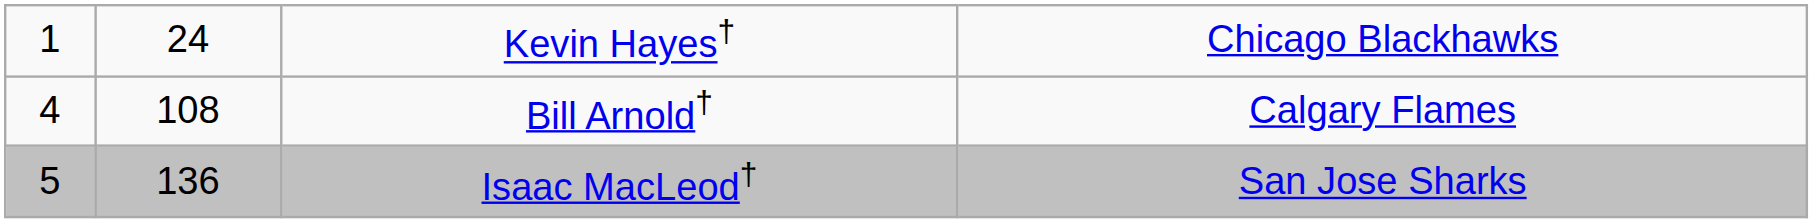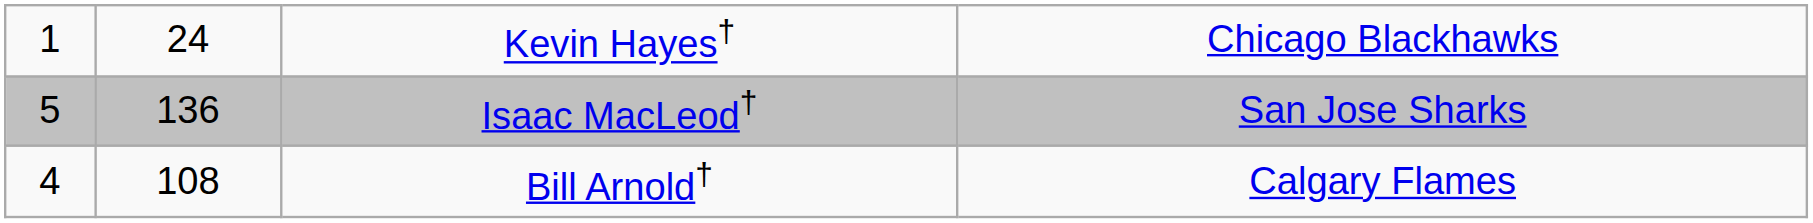 <table class="wikitable" width="60%">
 <tr align="center" bgcolor="">
 <td>1</td>
 <td>24</td>
 <td><a href='#'>Kevin Hayes</a><sup>†</sup></td>
 <td><a href='#'>Chicago Blackhawks</a></td>
 </tr>
+<tr align="center" bgcolor="C0C0C0">
+<td>5</td>
+<td>136</td>
+<td><a href='#'>Isaac MacLeod</a><sup>†</sup></td>
+<td><a href='#'>San Jose Sharks</a></td>
+</tr>
 <tr align="center" bgcolor="">
 <td>4</td>
 <td>108</td>
 <td><a href='#'>Bill Arnold</a><sup>†</sup></td>
 <td><a href='#'>Calgary Flames</a></td>
 </tr>
-<tr align="center" bgcolor="C0C0C0">
-<td>5</td>
-<td>136</td>
-<td><a href='#'>Isaac MacLeod</a><sup>†</sup></td>
-<td><a href='#'>San Jose Sharks</a></td>
-</tr>
 </table>
